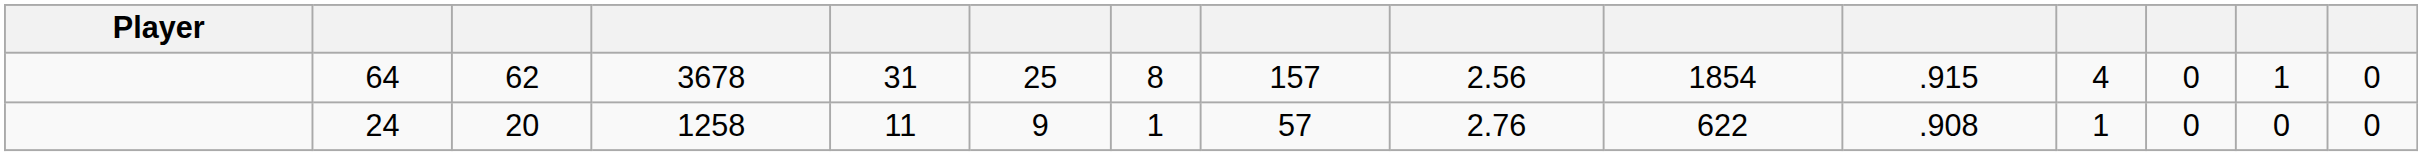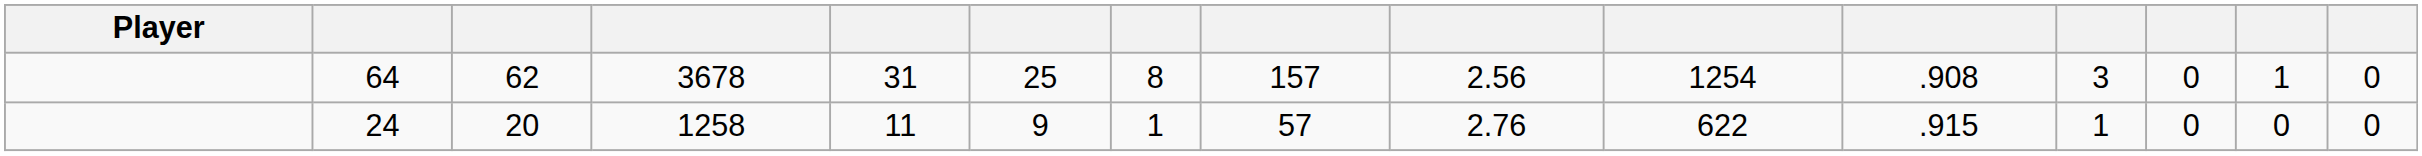 <table class="wikitable sortable" style="width:100%; text-align:center;">
 <tr>
 <th>Player</th>
 <th></th>
 <th></th>
 <th></th>
 <th></th>
 <th></th>
 <th></th>
 <th></th>
 <th></th>
 <th></th>
 <th></th>
 <th></th>
 <th></th>
 <th></th>
 <th></th>
 </tr>
 <tr>
 <td style=white-space:nowrap></td>
 <td>64</td>
 <td>62</td>
 <td>3678</td>
 <td>31</td>
 <td>25</td>
 <td>8</td>
 <td>157</td>
 <td>2.56</td>
-<td>1854</td>
-<td>.915</td>
-<td>4</td>
+<td>1254</td>
+<td>.908</td>
+<td>3</td>
 <td>0</td>
 <td>1</td>
 <td>0</td>
 </tr>
 <tr>
 <td style=white-space:nowrap></td>
 <td>24</td>
 <td>20</td>
 <td>1258</td>
 <td>11</td>
 <td>9</td>
 <td>1</td>
 <td>57</td>
 <td>2.76</td>
 <td>622</td>
-<td>.908</td>
+<td>.915</td>
 <td>1</td>
 <td>0</td>
 <td>0</td>
 <td>0</td>
 </tr>
 </table>
